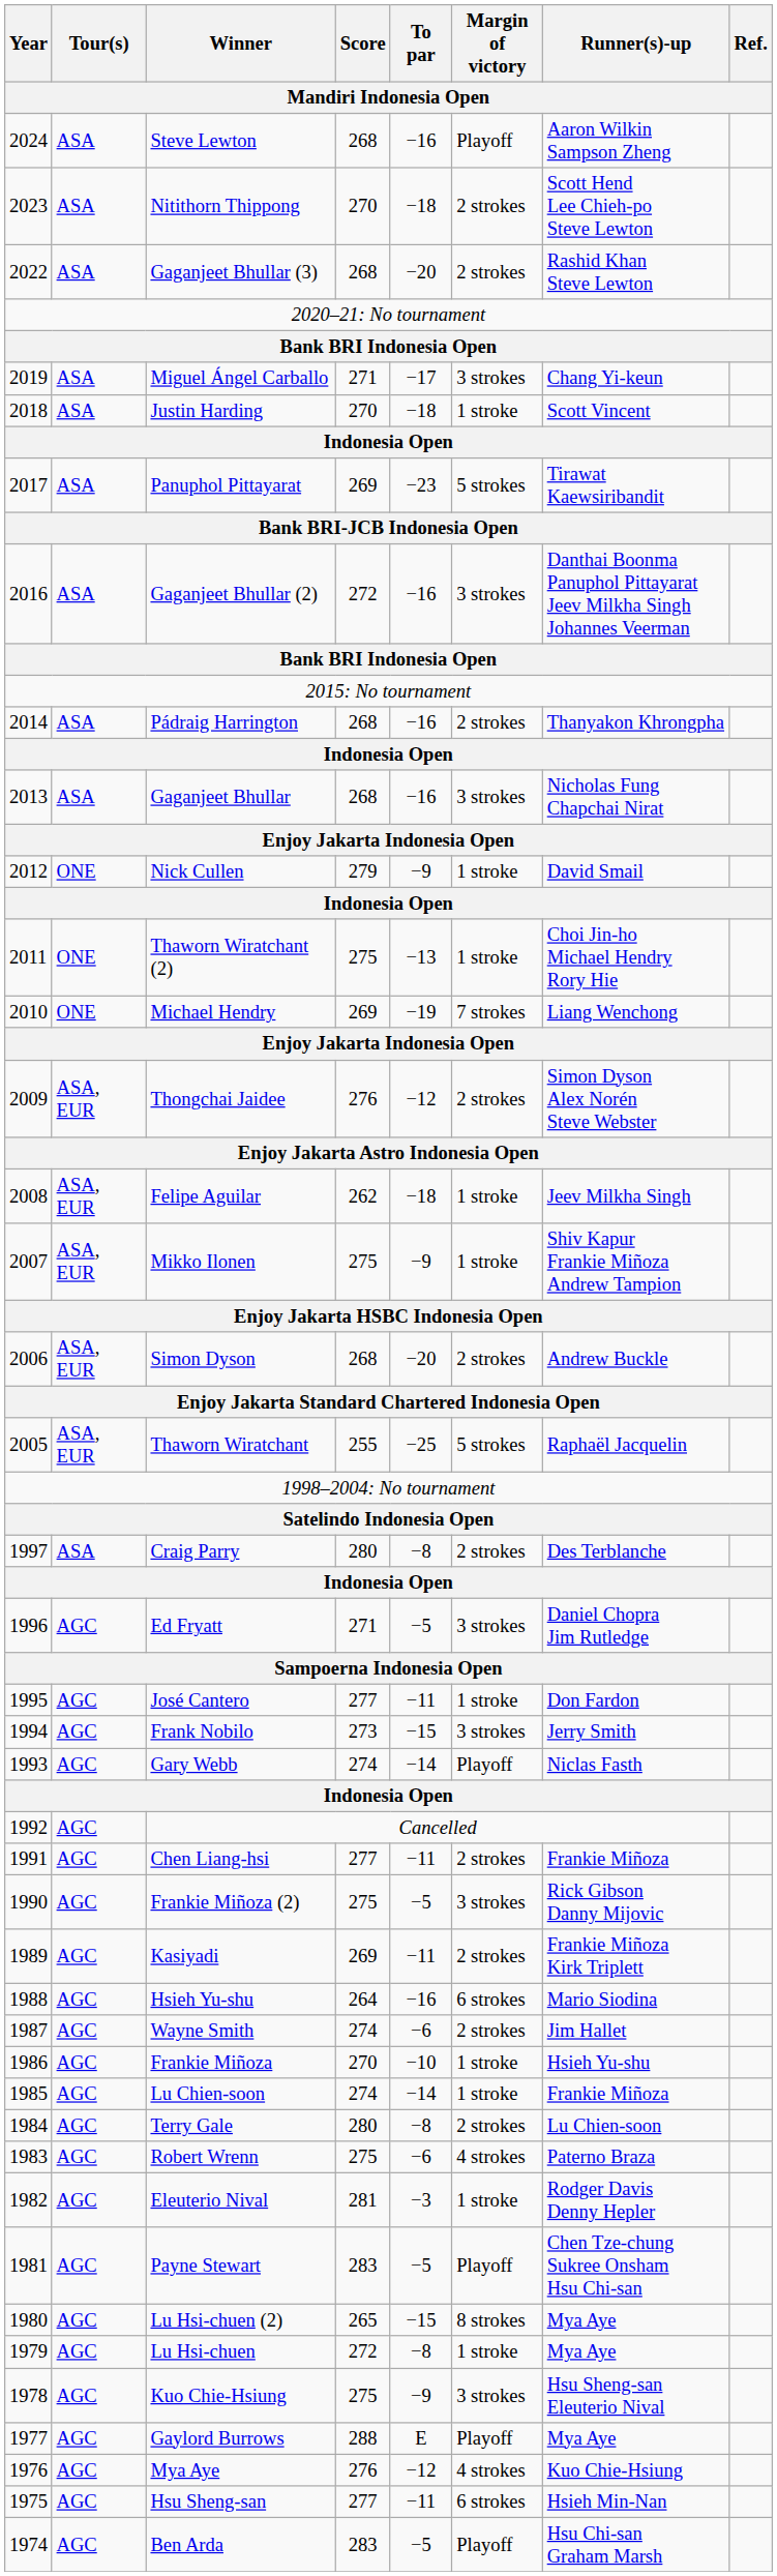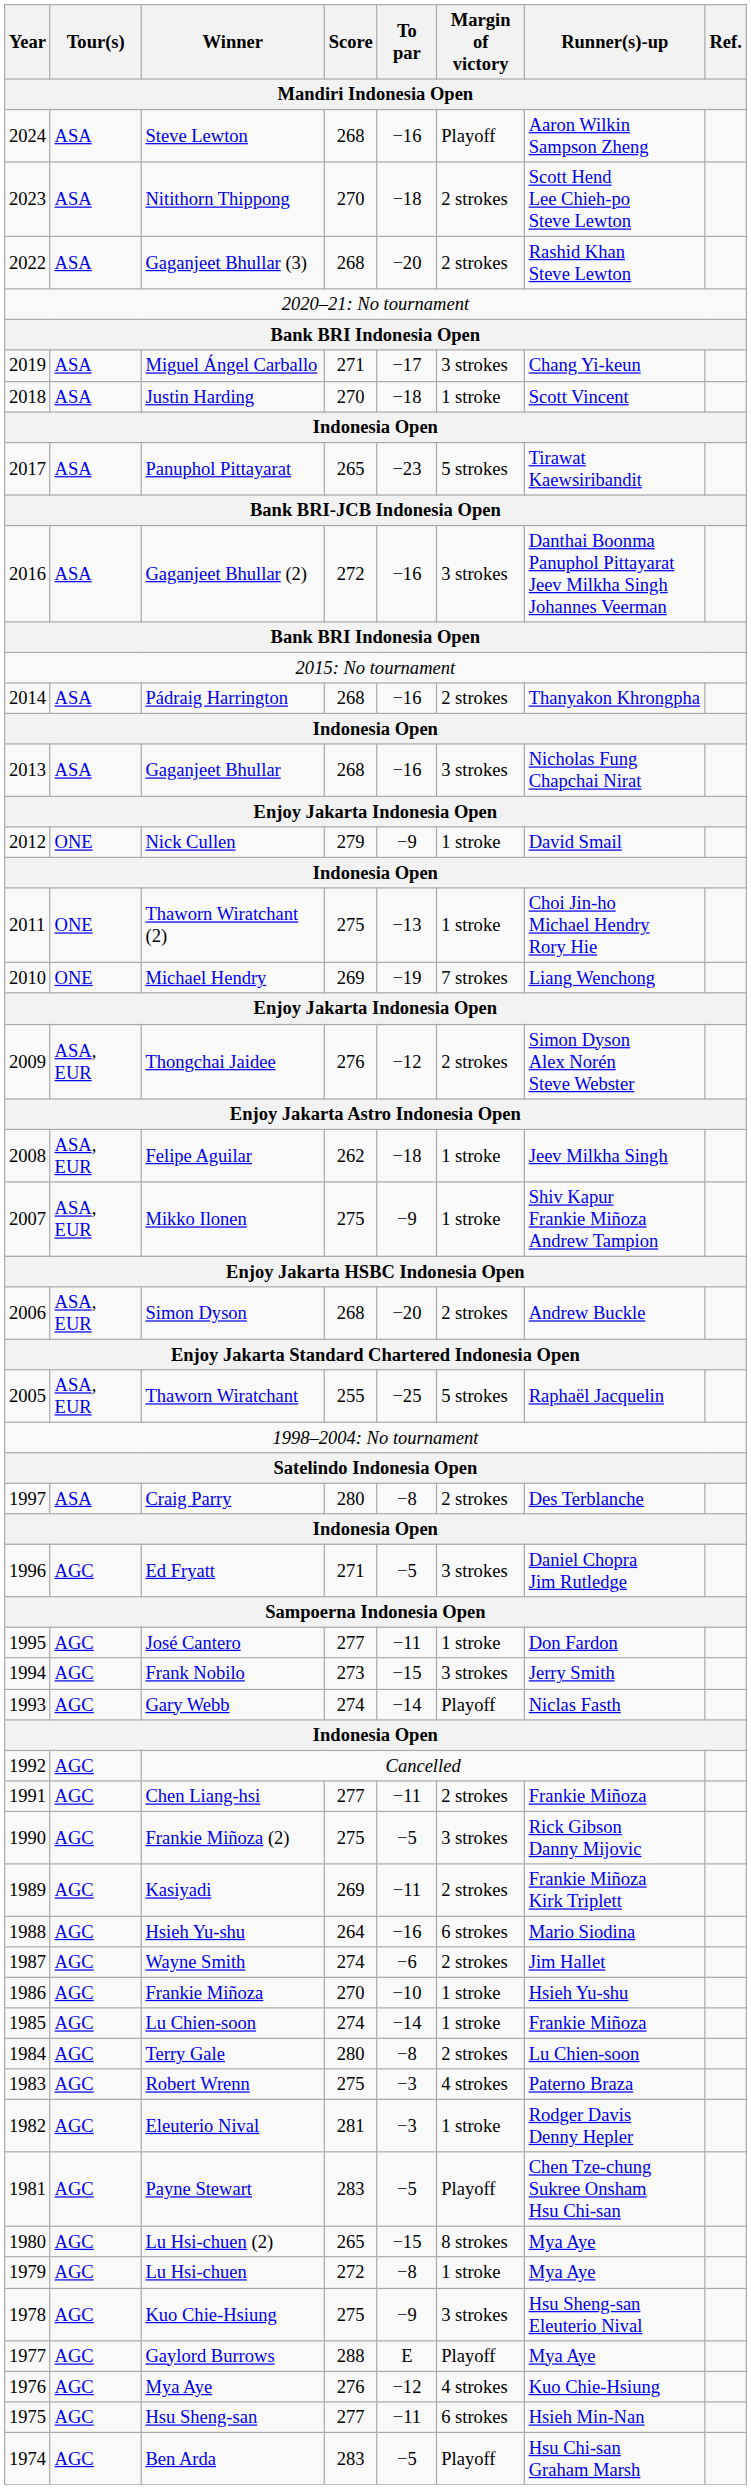 <table class="wikitable" style="font-size:95%">
 <tr>
 <th>Year</th>
 <th>Tour(s)</th>
 <th>Winner</th>
 <th>Score</th>
 <th>To par</th>
 <th>Margin of<br>victory</th>
 <th>Runner(s)-up</th>
 <th>Ref.</th>
 </tr>
 <tr>
 <th colspan=8>Mandiri Indonesia Open</th>
 </tr>
 <tr>
 <td>2024</td>
 <td><a href='#'>ASA</a></td>
 <td> <a href='#'>Steve Lewton</a></td>
 <td align=center>268</td>
 <td align=center>−16</td>
 <td>Playoff</td>
 <td> <a href='#'>Aaron Wilkin</a><br> <a href='#'>Sampson Zheng</a></td>
 <td></td>
 </tr>
 <tr>
 <td>2023</td>
 <td><a href='#'>ASA</a></td>
 <td> <a href='#'>Nitithorn Thippong</a></td>
 <td align=center>270</td>
 <td align=center>−18</td>
 <td>2 strokes</td>
 <td> <a href='#'>Scott Hend</a><br> <a href='#'>Lee Chieh-po</a><br> <a href='#'>Steve Lewton</a></td>
 <td></td>
 </tr>
 <tr>
 <td>2022</td>
 <td><a href='#'>ASA</a></td>
 <td> <a href='#'>Gaganjeet Bhullar</a> (3)</td>
 <td align=center>268</td>
 <td align=center>−20</td>
 <td>2 strokes</td>
 <td> <a href='#'>Rashid Khan</a><br> <a href='#'>Steve Lewton</a></td>
 <td></td>
 </tr>
 <tr>
 <td colspan=8 align=center><em>2020–21: No tournament</em></td>
 </tr>
 <tr>
 <th colspan=8>Bank BRI Indonesia Open</th>
 </tr>
 <tr>
 <td>2019</td>
 <td><a href='#'>ASA</a></td>
 <td> <a href='#'>Miguel Ángel Carballo</a></td>
 <td align="center">271</td>
 <td align=center>−17</td>
 <td>3 strokes</td>
 <td> <a href='#'>Chang Yi-keun</a></td>
 <td></td>
 </tr>
 <tr>
 <td>2018</td>
 <td><a href='#'>ASA</a></td>
 <td> <a href='#'>Justin Harding</a></td>
 <td align="center">270</td>
 <td align=center>−18</td>
 <td>1 stroke</td>
 <td> <a href='#'>Scott Vincent</a></td>
 <td></td>
 </tr>
 <tr>
 <th colspan="8" align="center">Indonesia Open</th>
 </tr>
 <tr>
 <td>2017</td>
 <td><a href='#'>ASA</a></td>
 <td> <a href='#'>Panuphol Pittayarat</a></td>
-<td align="center">269</td>
+<td align="center">265</td>
 <td align=center>−23</td>
 <td>5 strokes</td>
 <td> <a href='#'>Tirawat Kaewsiribandit</a></td>
 <td></td>
 </tr>
 <tr>
 <th colspan="8" align="center">Bank BRI-JCB Indonesia Open</th>
 </tr>
 <tr>
 <td>2016</td>
 <td><a href='#'>ASA</a></td>
 <td> <a href='#'>Gaganjeet Bhullar</a> (2)</td>
 <td align="center">272</td>
 <td align=center>−16</td>
 <td>3 strokes</td>
 <td> <a href='#'>Danthai Boonma</a><br> <a href='#'>Panuphol Pittayarat</a><br> <a href='#'>Jeev Milkha Singh</a><br> <a href='#'>Johannes Veerman</a></td>
 <td></td>
 </tr>
 <tr>
 <th colspan="8" align="center">Bank BRI Indonesia Open</th>
 </tr>
 <tr>
 <td colspan=8 align=center><em>2015: No tournament</em></td>
 </tr>
 <tr>
 <td>2014</td>
 <td><a href='#'>ASA</a></td>
 <td> <a href='#'>Pádraig Harrington</a></td>
 <td align="center">268</td>
 <td align=center>−16</td>
 <td>2 strokes</td>
 <td> <a href='#'>Thanyakon Khrongpha</a></td>
 <td></td>
 </tr>
 <tr>
 <th colspan="8" align="center">Indonesia Open</th>
 </tr>
 <tr>
 <td>2013</td>
 <td><a href='#'>ASA</a></td>
 <td> <a href='#'>Gaganjeet Bhullar</a></td>
 <td align="center">268</td>
 <td align=center>−16</td>
 <td>3 strokes</td>
 <td> <a href='#'>Nicholas Fung</a><br> <a href='#'>Chapchai Nirat</a></td>
 <td></td>
 </tr>
 <tr>
 <th colspan="8" align="center">Enjoy Jakarta Indonesia Open</th>
 </tr>
 <tr>
 <td>2012</td>
 <td><a href='#'>ONE</a></td>
 <td> <a href='#'>Nick Cullen</a></td>
 <td align="center">279</td>
 <td align=center>−9</td>
 <td>1 stroke</td>
 <td> <a href='#'>David Smail</a></td>
 <td></td>
 </tr>
 <tr>
 <th colspan="8" align="center">Indonesia Open</th>
 </tr>
 <tr>
 <td>2011</td>
 <td><a href='#'>ONE</a></td>
 <td> <a href='#'>Thaworn Wiratchant</a> (2)</td>
 <td align="center">275</td>
 <td align=center>−13</td>
 <td>1 stroke</td>
 <td> <a href='#'>Choi Jin-ho</a><br> <a href='#'>Michael Hendry</a><br> <a href='#'>Rory Hie</a></td>
 <td></td>
 </tr>
 <tr>
 <td>2010</td>
 <td><a href='#'>ONE</a></td>
 <td> <a href='#'>Michael Hendry</a></td>
 <td align="center">269</td>
 <td align=center>−19</td>
 <td>7 strokes</td>
 <td> <a href='#'>Liang Wenchong</a></td>
 <td></td>
 </tr>
 <tr>
 <th colspan="8" align="center">Enjoy Jakarta Indonesia Open</th>
 </tr>
 <tr>
 <td>2009</td>
 <td><a href='#'>ASA</a>, <a href='#'>EUR</a></td>
 <td> <a href='#'>Thongchai Jaidee</a></td>
 <td align="center">276</td>
 <td align=center>−12</td>
 <td>2 strokes</td>
 <td> <a href='#'>Simon Dyson</a><br> <a href='#'>Alex Norén</a><br> <a href='#'>Steve Webster</a></td>
 <td></td>
 </tr>
 <tr>
 <th colspan="8" align="center">Enjoy Jakarta Astro Indonesia Open</th>
 </tr>
 <tr>
 <td>2008</td>
 <td><a href='#'>ASA</a>, <a href='#'>EUR</a></td>
 <td> <a href='#'>Felipe Aguilar</a></td>
 <td align="center">262</td>
 <td align=center>−18</td>
 <td>1 stroke</td>
 <td> <a href='#'>Jeev Milkha Singh</a></td>
 <td></td>
 </tr>
 <tr>
 <td>2007</td>
 <td><a href='#'>ASA</a>, <a href='#'>EUR</a></td>
 <td> <a href='#'>Mikko Ilonen</a></td>
 <td align="center">275</td>
 <td align=center>−9</td>
 <td>1 stroke</td>
 <td> <a href='#'>Shiv Kapur</a><br> <a href='#'>Frankie Miñoza</a><br> <a href='#'>Andrew Tampion</a></td>
 <td></td>
 </tr>
 <tr>
 <th colspan="8" align="center">Enjoy Jakarta HSBC Indonesia Open</th>
 </tr>
 <tr>
 <td>2006</td>
 <td><a href='#'>ASA</a>, <a href='#'>EUR</a></td>
 <td> <a href='#'>Simon Dyson</a></td>
 <td align="center">268</td>
 <td align=center>−20</td>
 <td>2 strokes</td>
 <td> <a href='#'>Andrew Buckle</a></td>
 <td></td>
 </tr>
 <tr>
 <th colspan="8" align="center">Enjoy Jakarta Standard Chartered Indonesia Open</th>
 </tr>
 <tr>
 <td>2005</td>
 <td><a href='#'>ASA</a>, <a href='#'>EUR</a></td>
 <td> <a href='#'>Thaworn Wiratchant</a></td>
 <td align=center>255</td>
 <td align=center>−25</td>
 <td>5 strokes</td>
 <td> <a href='#'>Raphaël Jacquelin</a></td>
 <td></td>
 </tr>
 <tr>
 <td colspan=8 align=center><em>1998–2004: No tournament</em></td>
 </tr>
 <tr>
 <th colspan="8" align="center">Satelindo Indonesia Open</th>
 </tr>
 <tr>
 <td>1997</td>
 <td><a href='#'>ASA</a></td>
 <td> <a href='#'>Craig Parry</a></td>
 <td align="center">280</td>
 <td align=center>−8</td>
 <td>2 strokes</td>
 <td> <a href='#'>Des Terblanche</a></td>
 <td></td>
 </tr>
 <tr>
 <th colspan="8" align="center">Indonesia Open</th>
 </tr>
 <tr>
 <td>1996</td>
 <td><a href='#'>AGC</a></td>
 <td> <a href='#'>Ed Fryatt</a></td>
 <td align="center">271</td>
 <td align=center>−5</td>
 <td>3 strokes</td>
 <td> <a href='#'>Daniel Chopra</a><br> <a href='#'>Jim Rutledge</a></td>
 <td></td>
 </tr>
 <tr>
 <th colspan=8 align=center>Sampoerna Indonesia Open</th>
 </tr>
 <tr>
 <td>1995</td>
 <td><a href='#'>AGC</a></td>
 <td> <a href='#'>José Cantero</a></td>
 <td align="center">277</td>
 <td align=center>−11</td>
 <td>1 stroke</td>
 <td> <a href='#'>Don Fardon</a></td>
 <td></td>
 </tr>
 <tr>
 <td>1994</td>
 <td><a href='#'>AGC</a></td>
 <td> <a href='#'>Frank Nobilo</a></td>
 <td align="center">273</td>
 <td align=center>−15</td>
 <td>3 strokes</td>
 <td> <a href='#'>Jerry Smith</a></td>
 <td></td>
 </tr>
 <tr>
 <td>1993</td>
 <td><a href='#'>AGC</a></td>
 <td> <a href='#'>Gary Webb</a></td>
 <td align=center>274</td>
 <td align=center>−14</td>
 <td>Playoff</td>
 <td> <a href='#'>Niclas Fasth</a></td>
 <td></td>
 </tr>
 <tr>
 <th colspan=8 align=center>Indonesia Open</th>
 </tr>
 <tr>
 <td>1992</td>
 <td><a href='#'>AGC</a></td>
 <td colspan=5 align=center><em>Cancelled</em></td>
 <td></td>
 </tr>
 <tr>
 <td>1991</td>
 <td><a href='#'>AGC</a></td>
 <td> <a href='#'>Chen Liang-hsi</a></td>
 <td align="center">277</td>
 <td align=center>−11</td>
 <td>2 strokes</td>
 <td> <a href='#'>Frankie Miñoza</a></td>
 <td></td>
 </tr>
 <tr>
 <td>1990</td>
 <td><a href='#'>AGC</a></td>
 <td> <a href='#'>Frankie Miñoza</a> (2)</td>
 <td align="center">275</td>
 <td align=center>−5</td>
 <td>3 strokes</td>
 <td> <a href='#'>Rick Gibson</a><br> <a href='#'>Danny Mijovic</a></td>
 <td></td>
 </tr>
 <tr>
 <td>1989</td>
 <td><a href='#'>AGC</a></td>
 <td> <a href='#'>Kasiyadi</a></td>
 <td align="center">269</td>
 <td align=center>−11</td>
 <td>2 strokes</td>
 <td> <a href='#'>Frankie Miñoza</a><br> <a href='#'>Kirk Triplett</a></td>
 <td></td>
 </tr>
 <tr>
 <td>1988</td>
 <td><a href='#'>AGC</a></td>
 <td> <a href='#'>Hsieh Yu-shu</a></td>
 <td align="center">264</td>
 <td align=center>−16</td>
 <td>6 strokes</td>
 <td> <a href='#'>Mario Siodina</a></td>
 <td></td>
 </tr>
 <tr>
 <td>1987</td>
 <td><a href='#'>AGC</a></td>
 <td> <a href='#'>Wayne Smith</a></td>
 <td align="center">274</td>
 <td align=center>−6</td>
 <td>2 strokes</td>
 <td> <a href='#'>Jim Hallet</a></td>
 <td></td>
 </tr>
 <tr>
 <td>1986</td>
 <td><a href='#'>AGC</a></td>
 <td> <a href='#'>Frankie Miñoza</a></td>
 <td align="center">270</td>
 <td align=center>−10</td>
 <td>1 stroke</td>
 <td> <a href='#'>Hsieh Yu-shu</a></td>
 <td></td>
 </tr>
 <tr>
 <td>1985</td>
 <td><a href='#'>AGC</a></td>
 <td> <a href='#'>Lu Chien-soon</a></td>
 <td align="center">274</td>
 <td align=center>−14</td>
 <td>1 stroke</td>
 <td> <a href='#'>Frankie Miñoza</a></td>
 <td></td>
 </tr>
 <tr>
 <td>1984</td>
 <td><a href='#'>AGC</a></td>
 <td> <a href='#'>Terry Gale</a></td>
 <td align="center">280</td>
 <td align=center>−8</td>
 <td>2 strokes</td>
 <td> <a href='#'>Lu Chien-soon</a></td>
 <td></td>
 </tr>
 <tr>
 <td>1983</td>
 <td><a href='#'>AGC</a></td>
 <td> <a href='#'>Robert Wrenn</a></td>
 <td align="center">275</td>
-<td align=center>−6</td>
+<td align=center>−3</td>
 <td>4 strokes</td>
 <td> <a href='#'>Paterno Braza</a></td>
 <td></td>
 </tr>
 <tr>
 <td>1982</td>
 <td><a href='#'>AGC</a></td>
 <td> <a href='#'>Eleuterio Nival</a></td>
 <td align="center">281</td>
 <td align=center>−3</td>
 <td>1 stroke</td>
 <td> <a href='#'>Rodger Davis</a><br> <a href='#'>Denny Hepler</a></td>
 <td></td>
 </tr>
 <tr>
 <td>1981</td>
 <td><a href='#'>AGC</a></td>
 <td> <a href='#'>Payne Stewart</a></td>
 <td align="center">283</td>
 <td align=center>−5</td>
 <td>Playoff</td>
 <td> <a href='#'>Chen Tze-chung</a><br> <a href='#'>Sukree Onsham</a><br> <a href='#'>Hsu Chi-san</a></td>
 <td></td>
 </tr>
 <tr>
 <td>1980</td>
 <td><a href='#'>AGC</a></td>
 <td> <a href='#'>Lu Hsi-chuen</a> (2)</td>
 <td align="center">265</td>
 <td align=center>−15</td>
 <td>8 strokes</td>
 <td> <a href='#'>Mya Aye</a></td>
 <td></td>
 </tr>
 <tr>
 <td>1979</td>
 <td><a href='#'>AGC</a></td>
 <td> <a href='#'>Lu Hsi-chuen</a></td>
 <td align="center">272</td>
 <td align=center>−8</td>
 <td>1 stroke</td>
 <td> <a href='#'>Mya Aye</a></td>
 <td></td>
 </tr>
 <tr>
 <td>1978</td>
 <td><a href='#'>AGC</a></td>
 <td> <a href='#'>Kuo Chie-Hsiung</a></td>
 <td align="center">275</td>
 <td align=center>−9</td>
 <td>3 strokes</td>
 <td> <a href='#'>Hsu Sheng-san</a><br> <a href='#'>Eleuterio Nival</a></td>
 <td></td>
 </tr>
 <tr>
 <td>1977</td>
 <td><a href='#'>AGC</a></td>
 <td> <a href='#'>Gaylord Burrows</a></td>
 <td align="center">288</td>
 <td align=center>E</td>
 <td>Playoff</td>
 <td> <a href='#'>Mya Aye</a></td>
 <td></td>
 </tr>
 <tr>
 <td>1976</td>
 <td><a href='#'>AGC</a></td>
 <td> <a href='#'>Mya Aye</a></td>
 <td align="center">276</td>
 <td align=center>−12</td>
 <td>4 strokes</td>
 <td> <a href='#'>Kuo Chie-Hsiung</a></td>
 <td></td>
 </tr>
 <tr>
 <td>1975</td>
 <td><a href='#'>AGC</a></td>
 <td> <a href='#'>Hsu Sheng-san</a></td>
 <td align="center">277</td>
 <td align=center>−11</td>
 <td>6 strokes</td>
 <td> <a href='#'>Hsieh Min-Nan</a></td>
 <td></td>
 </tr>
 <tr>
 <td>1974</td>
 <td><a href='#'>AGC</a></td>
 <td> <a href='#'>Ben Arda</a></td>
 <td align="center">283</td>
 <td align=center>−5</td>
 <td>Playoff</td>
 <td> <a href='#'>Hsu Chi-san</a><br> <a href='#'>Graham Marsh</a></td>
 <td></td>
 </tr>
 </table>
